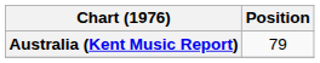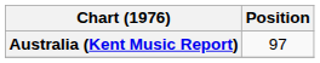 <table class="wikitable sortable plainrowheaders">
 <tr>
 <th scope="col">Chart (1976)</th>
 <th scope="col">Position</th>
 </tr>
 <tr>
 <th scope="row">Australia (<a href='#'>Kent Music Report</a>)</th>
-<td style="text-align:center;">79</td>
+<td style="text-align:center;">97</td>
 </tr>
 <tr>
 </tr>
 </table>
